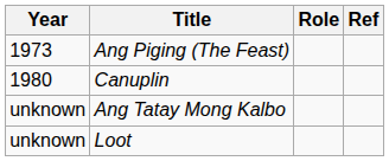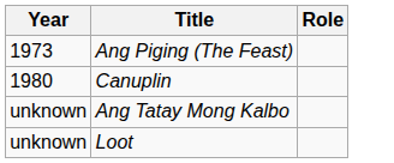 <table class="wikitable">
 <tr>
 <th>Year</th>
 <th>Title</th>
 <th>Role</th>
-<th>Ref</th>
 </tr>
 <tr>
 <td>1973</td>
 <td><em>Ang Piging (The Feast)</em></td>
-<td></td>
 <td></td>
 </tr>
 <tr>
 <td>1980</td>
 <td><em>Canuplin</em></td>
 <td></td>
-<td></td>
 </tr>
 <tr>
 <td>unknown</td>
 <td><em>Ang Tatay Mong Kalbo</em></td>
-<td></td>
 <td></td>
 </tr>
 <tr>
 <td>unknown</td>
 <td><em>Loot</em></td>
 <td></td>
-<td></td>
 </tr>
 </table>
